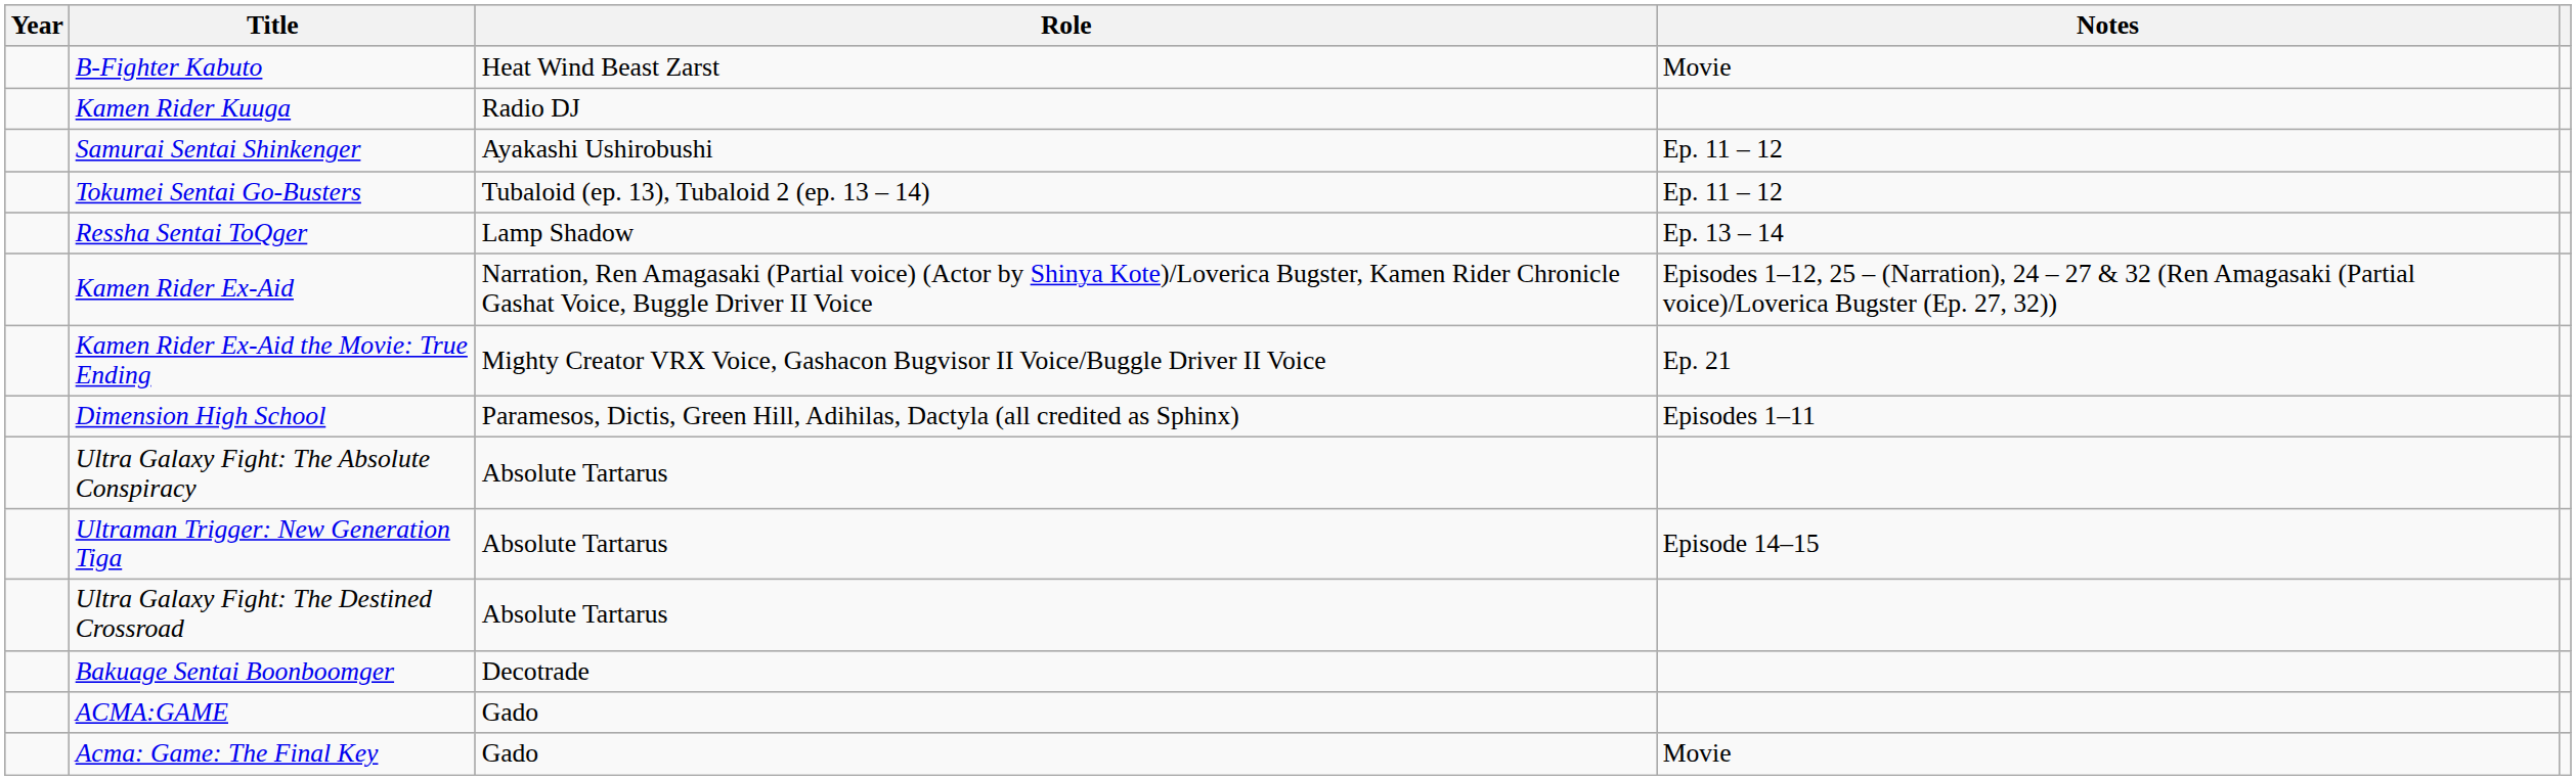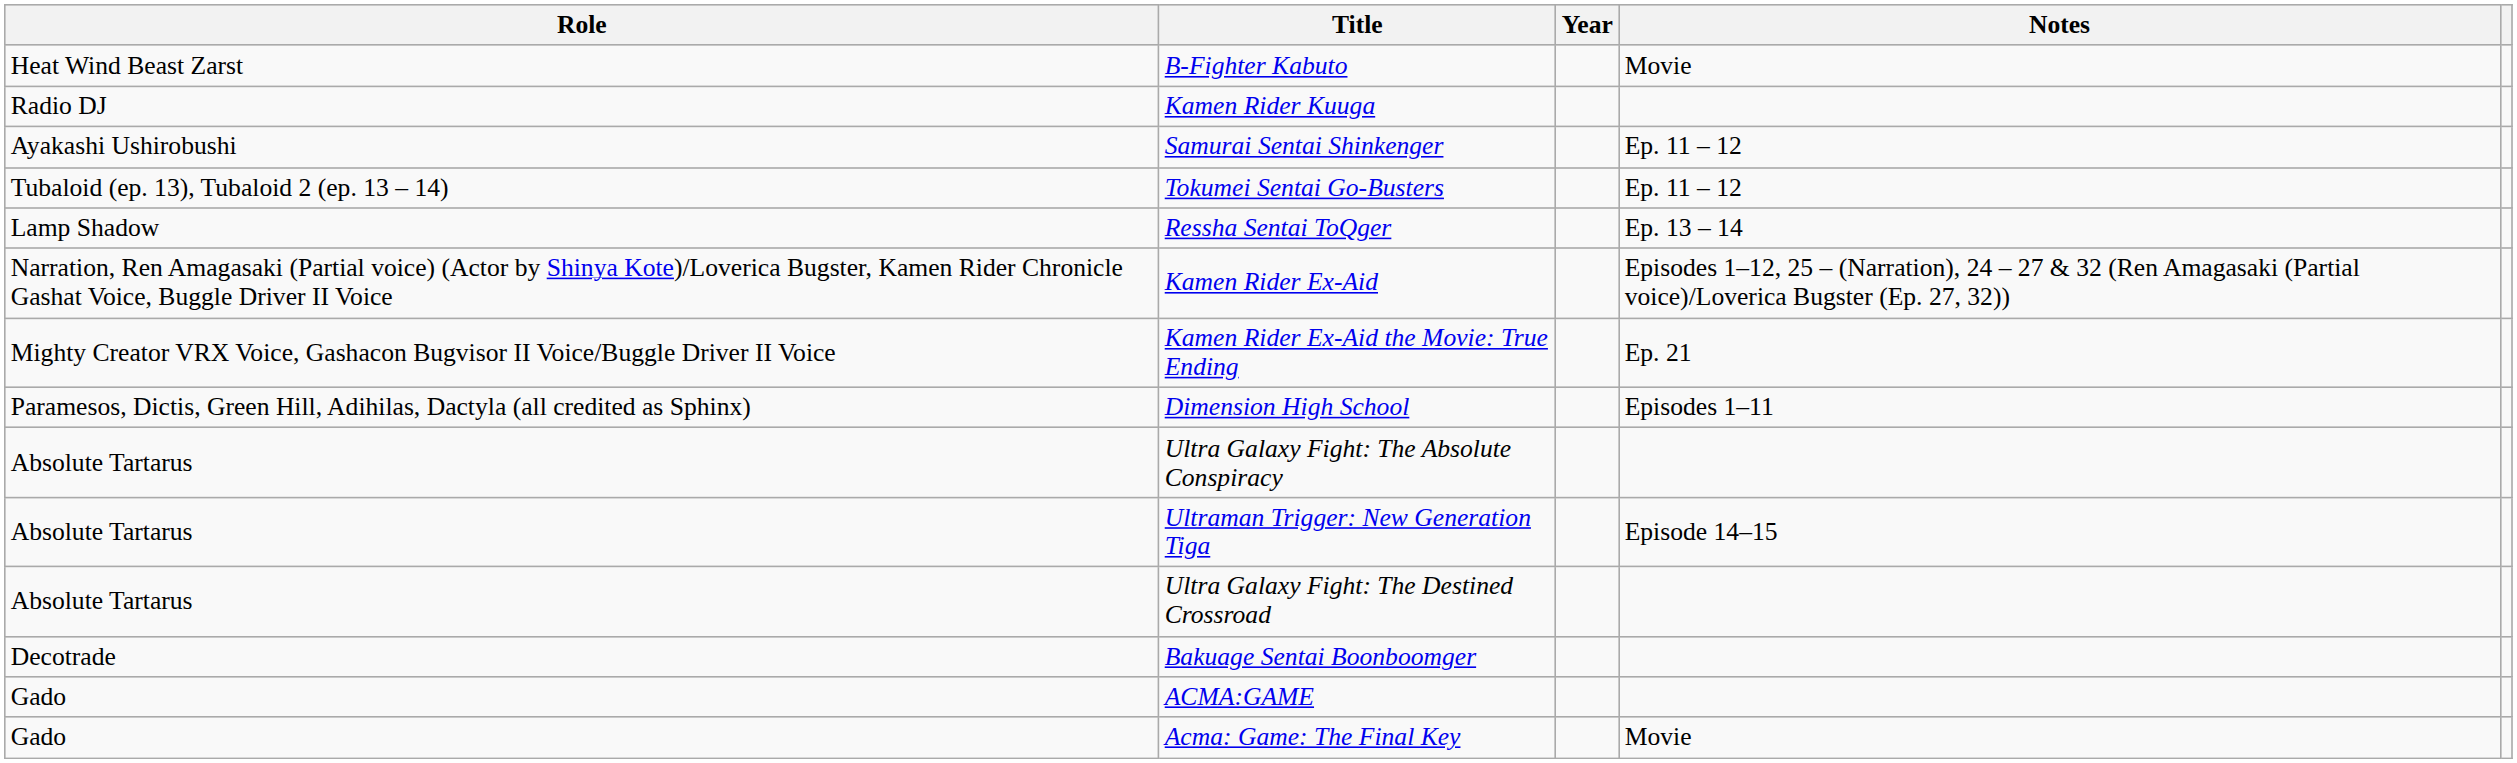 <table class="wikitable sortable plainrowheaders">
 <tr>
+<th>Role</th>
+<th>Title</th>
 <th>Year</th>
-<th>Title</th>
-<th>Role</th>
 <th class="unsortable">Notes</th>
 <th class="unsortable"></th>
 </tr>
 <tr>
+<td>Heat Wind Beast Zarst</td>
+<td><em><a href='#'>B-Fighter Kabuto</a></em></td>
 <td></td>
-<td><em><a href='#'>B-Fighter Kabuto</a></em></td>
-<td>Heat Wind Beast Zarst</td>
 <td>Movie</td>
 <td></td>
 </tr>
 <tr>
+<td>Radio DJ</td>
+<td><em><a href='#'>Kamen Rider Kuuga</a></em></td>
 <td></td>
-<td><em><a href='#'>Kamen Rider Kuuga</a></em></td>
-<td>Radio DJ</td>
 <td></td>
 <td></td>
 </tr>
 <tr>
+<td>Ayakashi Ushirobushi</td>
+<td><em><a href='#'>Samurai Sentai Shinkenger</a></em></td>
 <td></td>
-<td><em><a href='#'>Samurai Sentai Shinkenger</a></em></td>
-<td>Ayakashi Ushirobushi</td>
 <td>Ep. 11 – 12</td>
 <td></td>
 </tr>
 <tr>
+<td>Tubaloid (ep. 13), Tubaloid 2 (ep. 13 – 14)</td>
+<td><em><a href='#'>Tokumei Sentai Go-Busters</a></em></td>
 <td></td>
-<td><em><a href='#'>Tokumei Sentai Go-Busters</a></em></td>
-<td>Tubaloid (ep. 13), Tubaloid 2 (ep. 13 – 14)</td>
 <td>Ep. 11 – 12</td>
 <td></td>
 </tr>
 <tr>
+<td>Lamp Shadow</td>
+<td><em><a href='#'>Ressha Sentai ToQger</a></em></td>
 <td></td>
-<td><em><a href='#'>Ressha Sentai ToQger</a></em></td>
-<td>Lamp Shadow</td>
 <td>Ep. 13 – 14</td>
 <td></td>
 </tr>
 <tr>
+<td>Narration, Ren Amagasaki (Partial voice) (Actor by <a href='#'>Shinya Kote</a>)/Loverica Bugster, Kamen Rider Chronicle Gashat Voice, Buggle Driver II Voice</td>
+<td><em><a href='#'>Kamen Rider Ex-Aid</a></em></td>
 <td></td>
-<td><em><a href='#'>Kamen Rider Ex-Aid</a></em></td>
-<td>Narration, Ren Amagasaki (Partial voice) (Actor by <a href='#'>Shinya Kote</a>)/Loverica Bugster, Kamen Rider Chronicle Gashat Voice, Buggle Driver II Voice</td>
 <td>Episodes 1–12, 25 – (Narration), 24 – 27 & 32 (Ren Amagasaki (Partial voice)/Loverica Bugster (Ep. 27, 32))</td>
 <td></td>
 </tr>
 <tr>
+<td>Mighty Creator VRX Voice, Gashacon Bugvisor II Voice/Buggle Driver II Voice</td>
+<td><em><a href='#'>Kamen Rider Ex-Aid the Movie: True Ending</a></em></td>
 <td></td>
-<td><em><a href='#'>Kamen Rider Ex-Aid the Movie: True Ending</a></em></td>
-<td>Mighty Creator VRX Voice, Gashacon Bugvisor II Voice/Buggle Driver II Voice</td>
 <td>Ep. 21</td>
 <td></td>
 </tr>
 <tr>
+<td>Paramesos, Dictis, Green Hill, Adihilas, Dactyla (all credited as Sphinx)</td>
+<td><em><a href='#'>Dimension High School</a></em></td>
 <td></td>
-<td><em><a href='#'>Dimension High School</a></em></td>
-<td>Paramesos, Dictis, Green Hill, Adihilas, Dactyla (all credited as Sphinx)</td>
 <td>Episodes 1–11</td>
 <td></td>
 </tr>
 <tr>
+<td>Absolute Tartarus</td>
+<td><em>Ultra Galaxy Fight: The Absolute Conspiracy</em></td>
 <td></td>
-<td><em>Ultra Galaxy Fight: The Absolute Conspiracy</em></td>
-<td>Absolute Tartarus</td>
 <td></td>
 <td></td>
 </tr>
 <tr>
+<td>Absolute Tartarus</td>
+<td><em><a href='#'>Ultraman Trigger: New Generation Tiga</a></em></td>
 <td></td>
-<td><em><a href='#'>Ultraman Trigger: New Generation Tiga</a></em></td>
-<td>Absolute Tartarus</td>
 <td>Episode 14–15</td>
 <td></td>
 </tr>
 <tr>
+<td>Absolute Tartarus</td>
+<td><em>Ultra Galaxy Fight: The Destined Crossroad</em></td>
 <td></td>
-<td><em>Ultra Galaxy Fight: The Destined Crossroad</em></td>
-<td>Absolute Tartarus</td>
 <td></td>
 <td></td>
 </tr>
 <tr>
+<td>Decotrade</td>
+<td><em><a href='#'>Bakuage Sentai Boonboomger</a></em></td>
 <td></td>
-<td><em><a href='#'>Bakuage Sentai Boonboomger</a></em></td>
-<td>Decotrade</td>
 <td></td>
 <td></td>
 </tr>
 <tr>
+<td>Gado</td>
+<td><em><a href='#'>ACMA:GAME</a></em></td>
 <td></td>
-<td><em><a href='#'>ACMA:GAME</a></em></td>
-<td>Gado</td>
 <td></td>
 <td></td>
 </tr>
 <tr>
+<td>Gado</td>
+<td><em><a href='#'>Acma: Game: The Final Key</a></em></td>
 <td></td>
-<td><em><a href='#'>Acma: Game: The Final Key</a></em></td>
-<td>Gado</td>
 <td>Movie</td>
 <td></td>
 </tr>
 </table>
